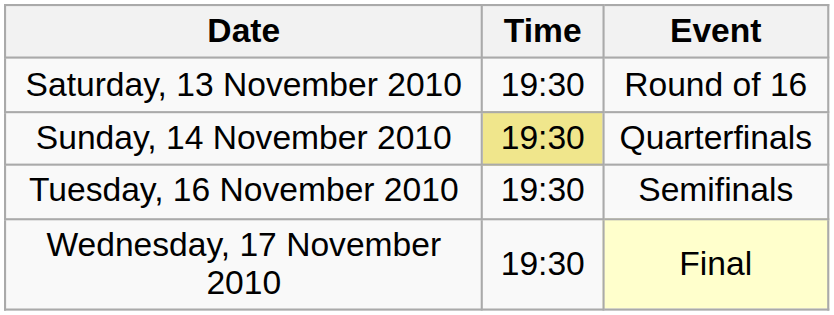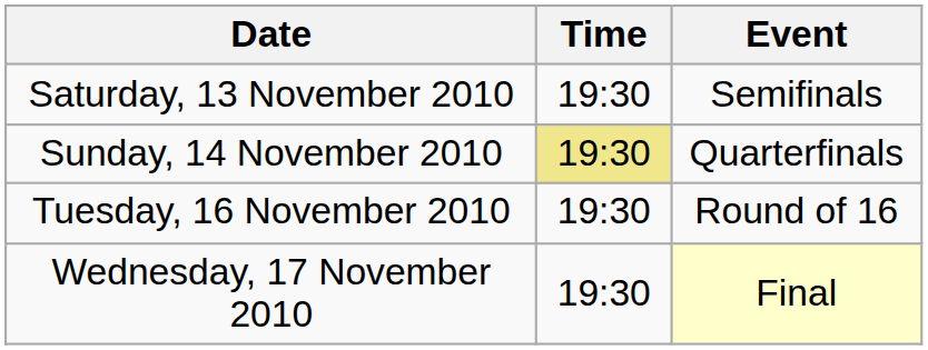 <table class = "wikitable" style="text-align:center;">
 <tr>
 <th width=220>Date</th>
 <th width=50>Time</th>
 <th width=100>Event</th>
 </tr>
 <tr>
 <td>Saturday, 13 November 2010</td>
 <td>19:30</td>
-<td>Round of 16</td>
+<td>Semifinals</td>
 </tr>
 <tr>
 <td>Sunday, 14 November 2010</td>
 <td style="background: khaki;">19:30</td>
 <td>Quarterfinals</td>
 </tr>
 <tr>
 <td>Tuesday, 16 November 2010</td>
 <td>19:30</td>
-<td>Semifinals</td>
+<td>Round of 16</td>
 </tr>
 <tr>
 <td>Wednesday, 17 November 2010</td>
 <td>19:30</td>
 <td bgcolor=ffffcc>Final</td>
 </tr>
 </table>
